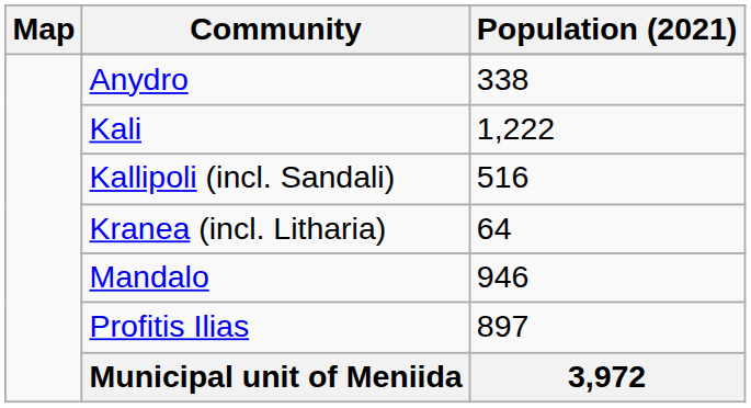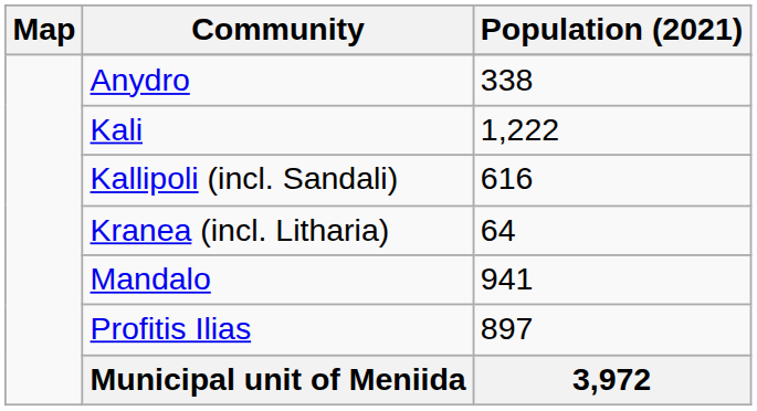 <table class="wikitable">
 <tr>
 <th>Map</th>
 <th>Community</th>
 <th>Population (2021)</th>
 </tr>
 <tr>
 <td rowspan=8></td>
 </tr>
 <tr>
 <td><a href='#'>Anydro</a></td>
 <td>338</td>
 </tr>
 <tr>
 <td><a href='#'>Kali</a></td>
 <td>1,222</td>
 </tr>
 <tr>
 <td><a href='#'>Kallipoli</a> (incl. Sandali)</td>
-<td>516</td>
+<td>616</td>
 </tr>
 <tr>
 <td><a href='#'>Kranea</a> (incl. Litharia)</td>
 <td>64</td>
 </tr>
 <tr>
 <td><a href='#'>Mandalo</a></td>
-<td>946</td>
+<td>941</td>
 </tr>
 <tr>
 <td><a href='#'>Profitis Ilias</a></td>
 <td>897</td>
 </tr>
 <tr>
 <th>Municipal unit of Meniida</th>
 <th>3,972</th>
 </tr>
 </table>
